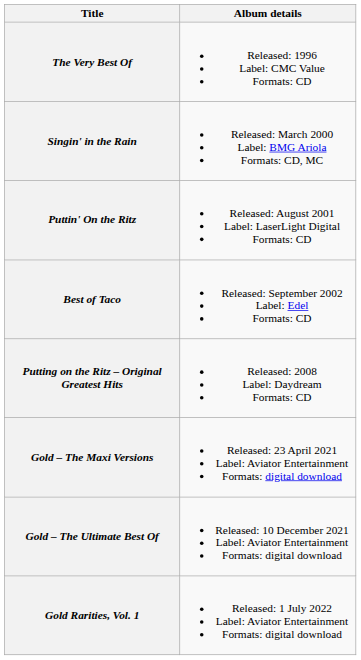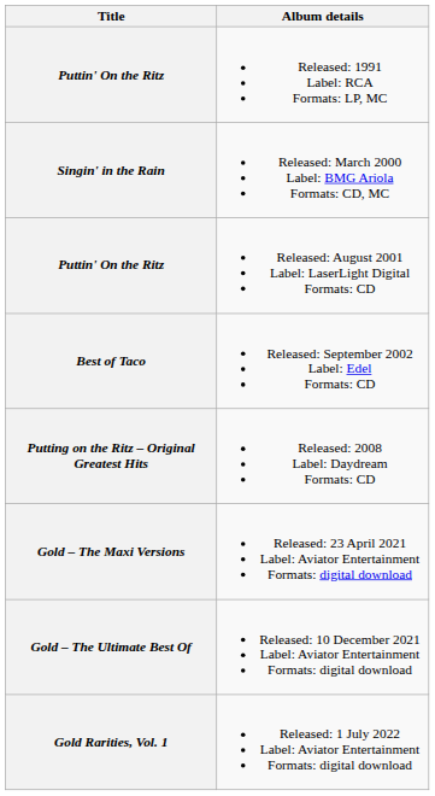 <table class="wikitable plainrowheaders" style="text-align:center;">
 <tr>
 <th scope="col" style="width:15em;">Title</th>
 <th scope="col" style="width:15em;">Album details</th>
 </tr>
 <tr>
-<th scope="row"><em>The Very Best Of</em></th>
-<td><br><ul><li>Released: 1996</li><li>Label: CMC Value</li><li>Formats: CD</li></ul></td>
+<th scope="row"><em>Puttin' On the Ritz</em></th>
+<td><br><ul><li>Released: 1991</li><li>Label: RCA</li><li>Formats: LP, MC</li></ul></td>
 </tr>
 <tr>
 <th scope="row"><em>Singin' in the Rain</em></th>
 <td><br><ul><li>Released: March 2000</li><li>Label: <a href='#'>BMG Ariola</a></li><li>Formats: CD, MC</li></ul></td>
 </tr>
 <tr>
 <th scope="row"><em>Puttin' On the Ritz</em></th>
 <td><br><ul><li>Released: August 2001</li><li>Label: LaserLight Digital</li><li>Formats: CD</li></ul></td>
 </tr>
 <tr>
 <th scope="row"><em>Best of Taco</em></th>
 <td><br><ul><li>Released: September 2002</li><li>Label: <a href='#'>Edel</a></li><li>Formats: CD</li></ul></td>
 </tr>
 <tr>
 <th scope="row"><em>Putting on the Ritz – Original Greatest Hits</em></th>
 <td><br><ul><li>Released: 2008</li><li>Label: Daydream</li><li>Formats: CD</li></ul></td>
 </tr>
 <tr>
 <th scope="row"><em>Gold – The Maxi Versions</em></th>
 <td><br><ul><li>Released: 23 April 2021</li><li>Label: Aviator Entertainment</li><li>Formats: <a href='#'>digital download</a></li></ul></td>
 </tr>
 <tr>
 <th scope="row"><em>Gold – The Ultimate Best Of</em></th>
 <td><br><ul><li>Released: 10 December 2021</li><li>Label: Aviator Entertainment</li><li>Formats: digital download</li></ul></td>
 </tr>
 <tr>
 <th scope="row"><em>Gold Rarities, Vol. 1</em></th>
 <td><br><ul><li>Released: 1 July 2022</li><li>Label: Aviator Entertainment</li><li>Formats: digital download</li></ul></td>
 </tr>
 </table>
